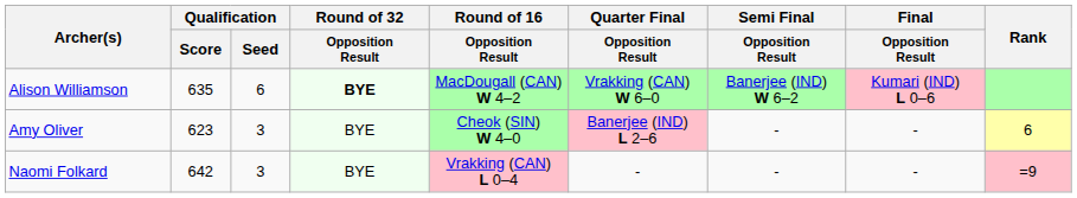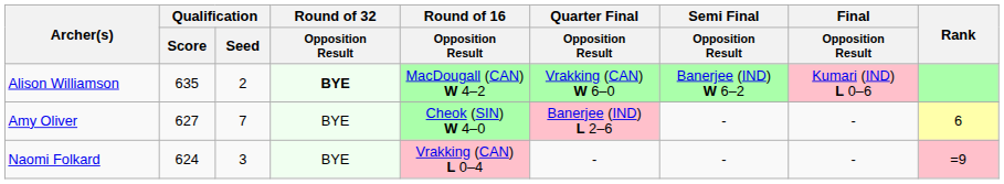 <table class=wikitable style="font-size:90%">
 <tr>
 <th rowspan="2" style="width:150px;">Archer(s)</th>
 <th colspan="2" style="width:100px;">Qualification</th>
 <th width=125>Round of 32</th>
 <th width=125>Round of 16</th>
 <th width=125>Quarter Final</th>
 <th width=125>Semi Final</th>
 <th width=125>Final</th>
 <th rowspan="2" style="width:75px;">Rank</th>
 </tr>
 <tr>
 <th width=50>Score</th>
 <th width=50>Seed</th>
 <th style="line-height:1em"><small>Opposition<br>Result</small></th>
 <th style="line-height:1em"><small>Opposition<br>Result</small></th>
 <th style="line-height:1em"><small>Opposition<br>Result</small></th>
 <th style="line-height:1em"><small>Opposition<br>Result</small></th>
 <th style="line-height:1em"><small>Opposition<br>Result</small></th>
 </tr>
 <tr>
 <td><a href='#'>Alison Williamson</a></td>
 <td style="text-align:center;">635</td>
-<td style="text-align:center;">6</td>
+<td style="text-align:center;">2</td>
 <td style="text-align:center; background:honeydew;"><strong>BYE</strong></td>
 <td style="text-align:center; background:#afa;"> <a href='#'>MacDougall</a> (<a href='#'>CAN</a>)<br><strong>W</strong> 4–2</td>
 <td style="text-align:center; background:#afa;"> <a href='#'>Vrakking</a> (<a href='#'>CAN</a>)<br><strong>W</strong> 6–0</td>
 <td style="text-align:center; background:#afa;"> <a href='#'>Banerjee</a> (<a href='#'>IND</a>)<br><strong>W</strong> 6–2</td>
 <td style="text-align:center; background:pink;"> <a href='#'>Kumari</a> (<a href='#'>IND</a>)<br><strong>L</strong> 0–6</td>
 <td style="text-align:center; background:#afa;"></td>
 </tr>
 <tr>
 <td><a href='#'>Amy Oliver</a></td>
-<td style="text-align:center;">623</td>
-<td style="text-align:center;">3</td>
+<td style="text-align:center;">627</td>
+<td style="text-align:center;">7</td>
 <td style="text-align:center; background:honeydew;">BYE</td>
 <td style="text-align:center; background:#afa;"> <a href='#'>Cheok</a> (<a href='#'>SIN</a>)<br><strong>W</strong> 4–0</td>
 <td style="text-align:center; background:pink;"> <a href='#'>Banerjee</a> (<a href='#'>IND</a>)<br><strong>L</strong> 2–6</td>
 <td style="text-align:center;">-</td>
 <td style="text-align:center;">-</td>
 <td style="text-align:center; background:#ffa;">6</td>
 </tr>
 <tr>
 <td><a href='#'>Naomi Folkard</a></td>
-<td style="text-align:center;">642</td>
+<td style="text-align:center;">624</td>
 <td style="text-align:center;">3</td>
 <td style="text-align:center; background:honeydew;">BYE</td>
 <td style="text-align:center; background:pink;"> <a href='#'>Vrakking</a> (<a href='#'>CAN</a>)<br><strong>L</strong> 0–4</td>
 <td style="text-align:center;">-</td>
 <td style="text-align:center;">-</td>
 <td style="text-align:center;">-</td>
 <td style="text-align:center; background:pink;">=9</td>
 </tr>
 </table>
